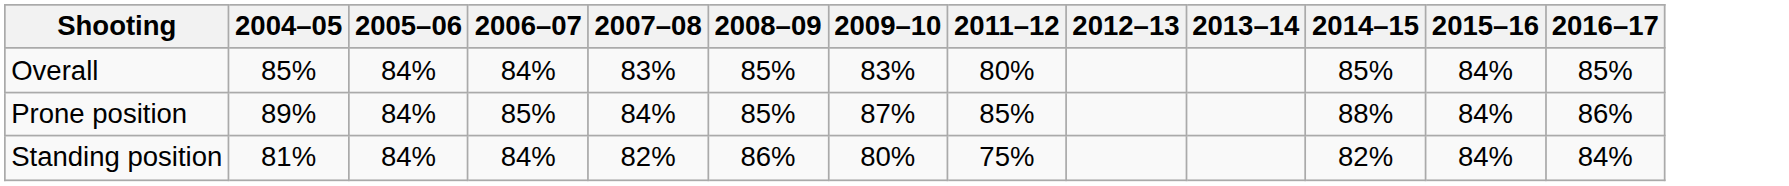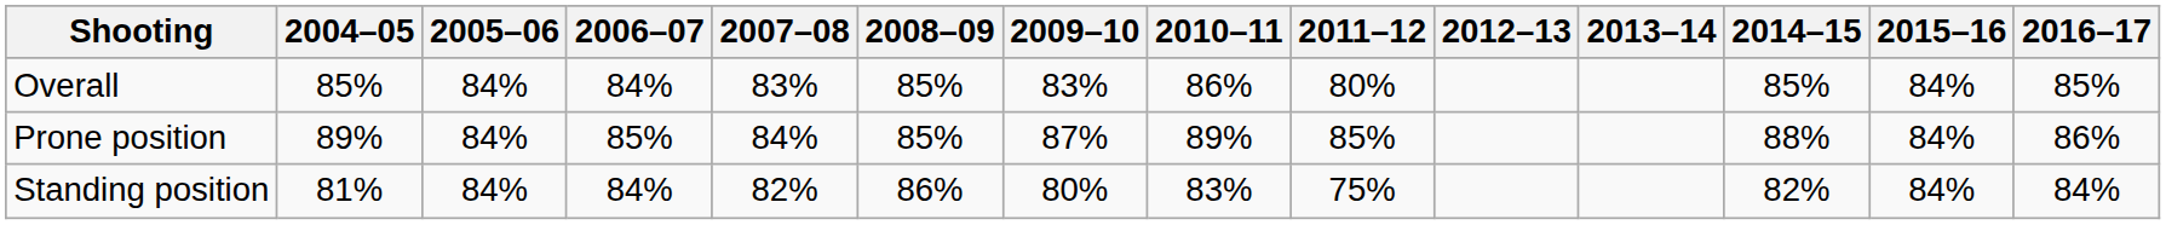 <table class="wikitable" style="text-align: center;"|- ">
 <tr>
 <th>Shooting</th>
 <th>2004–05</th>
 <th>2005–06</th>
 <th>2006–07</th>
 <th>2007–08</th>
 <th>2008–09</th>
 <th>2009–10</th>
+<th>2010–11</th>
 <th>2011–12</th>
 <th>2012–13</th>
 <th>2013–14</th>
 <th>2014–15</th>
 <th>2015–16</th>
 <th>2016–17</th>
 </tr>
 <tr>
 <td align=left>Overall</td>
 <td>85%</td>
 <td>84%</td>
 <td>84%</td>
 <td>83%</td>
 <td>85%</td>
 <td>83%</td>
+<td>86%</td>
 <td>80%</td>
 <td></td>
 <td></td>
 <td>85%</td>
 <td>84%</td>
 <td>85%</td>
 </tr>
 <tr>
 <td align=left>Prone position</td>
 <td>89%</td>
 <td>84%</td>
 <td>85%</td>
 <td>84%</td>
 <td>85%</td>
 <td>87%</td>
+<td>89%</td>
 <td>85%</td>
 <td></td>
 <td></td>
 <td>88%</td>
 <td>84%</td>
 <td>86%</td>
 </tr>
 <tr>
 <td align=left>Standing position</td>
 <td>81%</td>
 <td>84%</td>
 <td>84%</td>
 <td>82%</td>
 <td>86%</td>
 <td>80%</td>
+<td>83%</td>
 <td>75%</td>
 <td></td>
 <td></td>
 <td>82%</td>
 <td>84%</td>
 <td>84%</td>
 </tr>
 </table>
